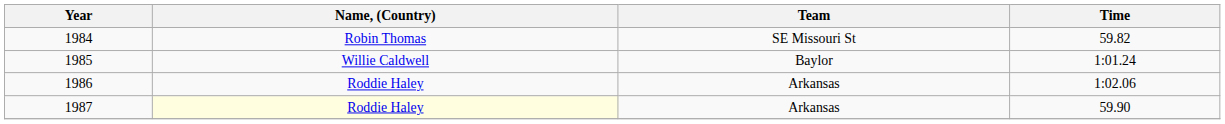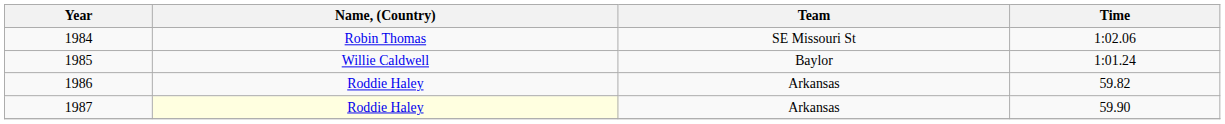 <table class="wikitable sortable" style="font-size:90%; width: 80%; text-align: center;">
 <tr>
 <th>Year</th>
 <th>Name, (Country)</th>
 <th>Team</th>
 <th>Time</th>
 </tr>
 <tr>
 <td>1984</td>
 <td><a href='#'>Robin Thomas</a></td>
 <td>SE Missouri St</td>
-<td>59.82</td>
+<td>1:02.06</td>
 </tr>
 <tr>
 <td>1985</td>
 <td><a href='#'>Willie Caldwell</a></td>
 <td>Baylor</td>
 <td>1:01.24</td>
 </tr>
 <tr>
 <td>1986</td>
 <td><a href='#'>Roddie Haley</a></td>
 <td>Arkansas</td>
-<td>1:02.06</td>
+<td>59.82</td>
 </tr>
 <tr>
 <td>1987</td>
 <td style="background: lightyellow;"><a href='#'>Roddie Haley</a></td>
 <td>Arkansas</td>
 <td>59.90</td>
 </tr>
 <tr>
 </tr>
 </table>
